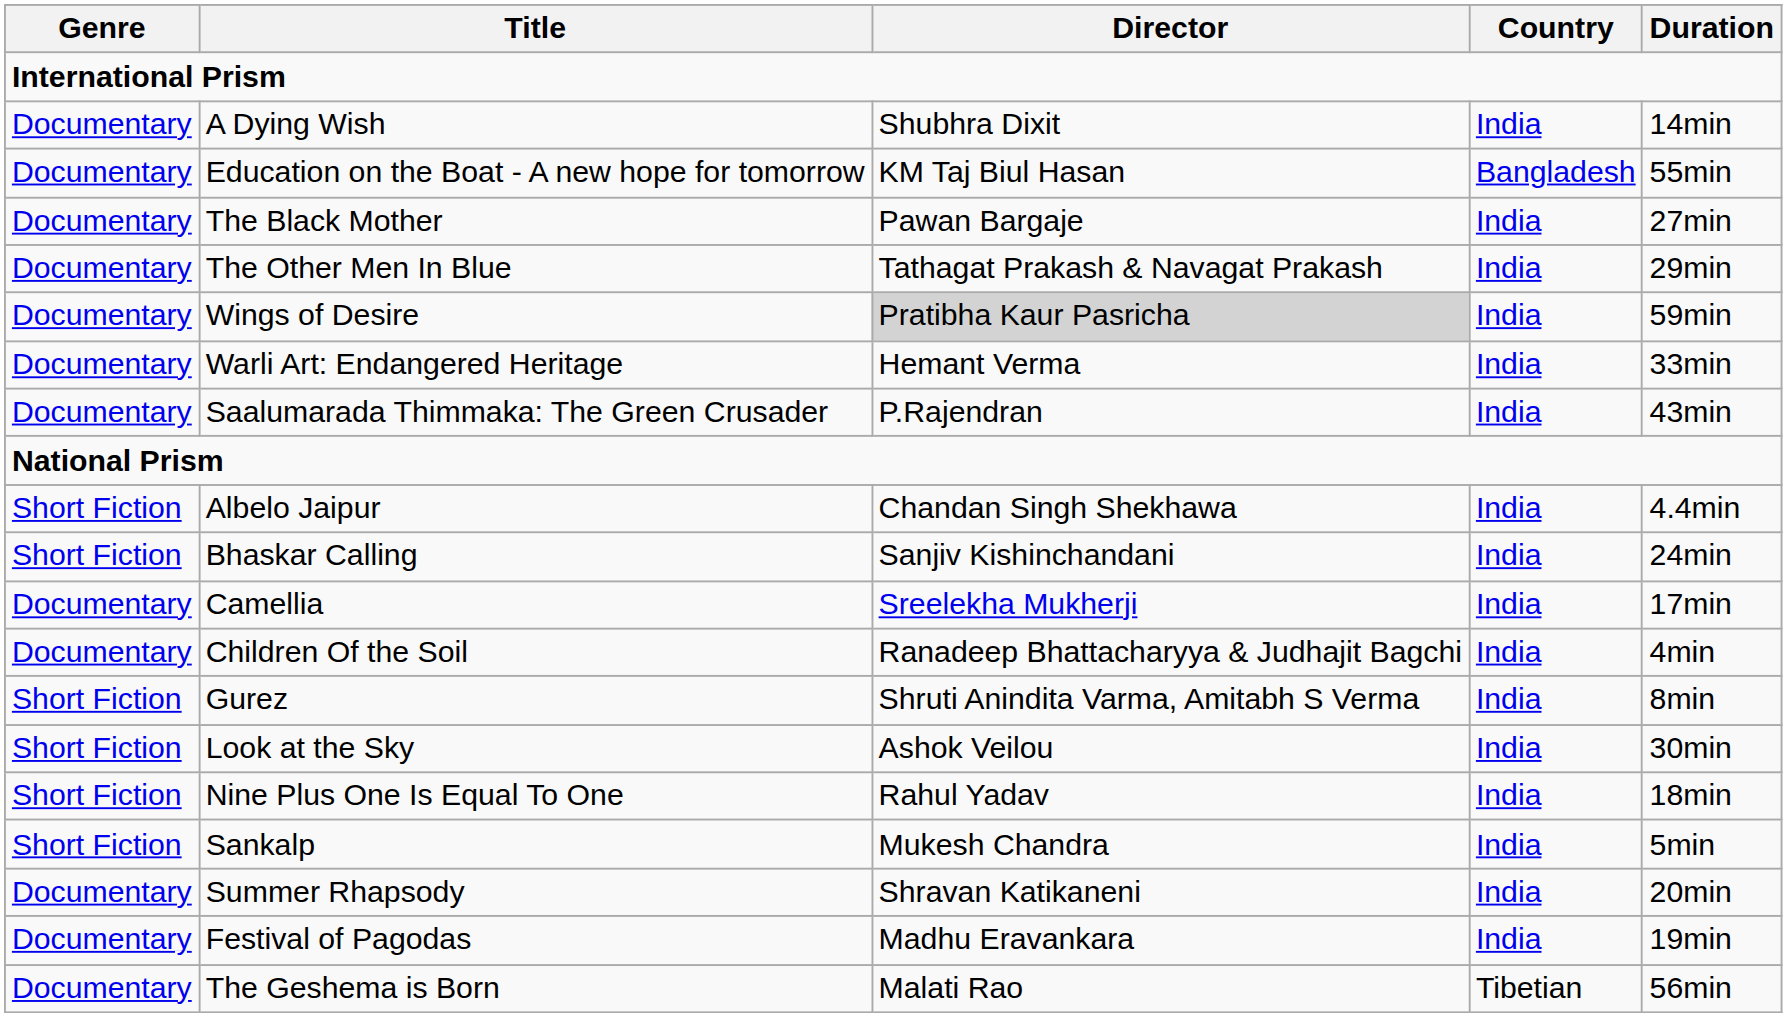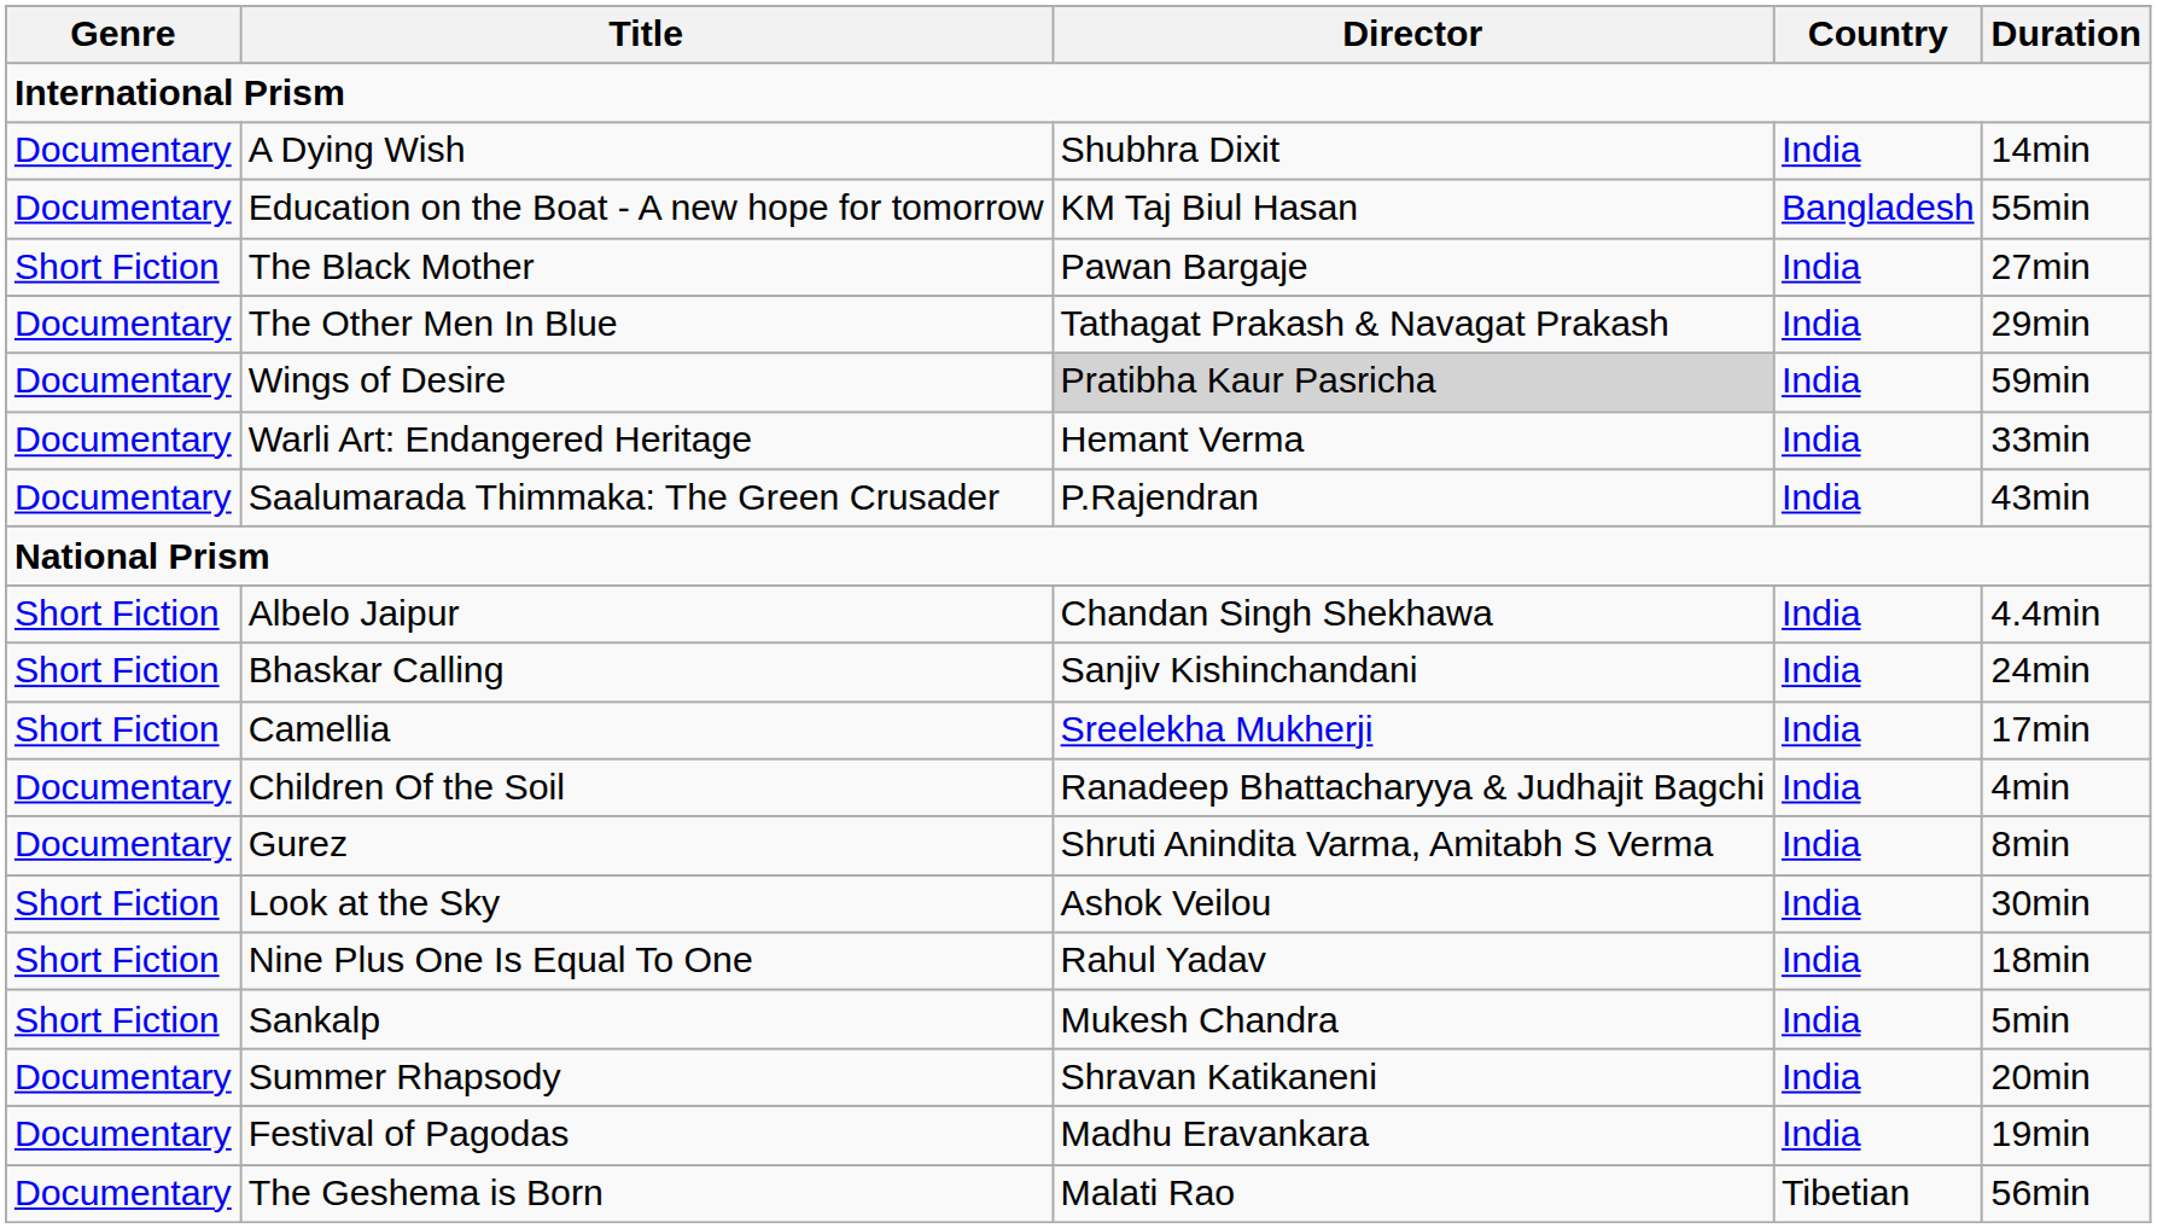 <table class="wikitable sortable">
 <tr>
 <th>Genre</th>
 <th>Title</th>
 <th>Director</th>
 <th>Country</th>
 <th>Duration</th>
 </tr>
 <tr>
 <td colspan="5"><strong>International Prism</strong></td>
 </tr>
 <tr>
 <td><a href='#'>Documentary</a></td>
 <td>A Dying Wish</td>
 <td>Shubhra Dixit</td>
 <td><a href='#'>India</a></td>
 <td>14min</td>
 </tr>
 <tr>
 <td><a href='#'>Documentary</a></td>
 <td>Education on the Boat - A new hope for tomorrow</td>
 <td>KM Taj Biul Hasan</td>
 <td><a href='#'>Bangladesh</a></td>
 <td>55min</td>
 </tr>
 <tr>
-<td><a href='#'>Documentary</a></td>
+<td><a href='#'>Short Fiction</a></td>
 <td>The Black Mother</td>
 <td>Pawan Bargaje</td>
 <td><a href='#'>India</a></td>
 <td>27min</td>
 </tr>
 <tr>
 <td><a href='#'>Documentary</a></td>
 <td>The Other Men In Blue</td>
 <td>Tathagat Prakash & Navagat Prakash</td>
 <td><a href='#'>India</a></td>
 <td>29min</td>
 </tr>
 <tr>
 <td><a href='#'>Documentary</a></td>
 <td>Wings of Desire</td>
 <td style="background: lightgrey;">Pratibha Kaur Pasricha</td>
 <td><a href='#'>India</a></td>
 <td>59min</td>
 </tr>
 <tr>
 <td><a href='#'>Documentary</a></td>
 <td>Warli Art: Endangered Heritage</td>
 <td>Hemant Verma</td>
 <td><a href='#'>India</a></td>
 <td>33min</td>
 </tr>
 <tr>
 <td><a href='#'>Documentary</a></td>
 <td>Saalumarada Thimmaka: The Green Crusader</td>
 <td>P.Rajendran</td>
 <td><a href='#'>India</a></td>
 <td>43min</td>
 </tr>
 <tr>
 <td colspan="5"><strong>National Prism</strong></td>
 </tr>
 <tr>
 <td><a href='#'>Short Fiction</a></td>
 <td>Albelo Jaipur</td>
 <td>Chandan Singh Shekhawa</td>
 <td><a href='#'>India</a></td>
 <td>4.4min</td>
 </tr>
 <tr>
 <td><a href='#'>Short Fiction</a></td>
 <td>Bhaskar Calling</td>
 <td>Sanjiv Kishinchandani</td>
 <td><a href='#'>India</a></td>
 <td>24min</td>
 </tr>
 <tr>
-<td><a href='#'>Documentary</a></td>
+<td><a href='#'>Short Fiction</a></td>
 <td>Camellia</td>
 <td><a href='#'>Sreelekha Mukherji</a></td>
 <td><a href='#'>India</a></td>
 <td>17min</td>
 </tr>
 <tr>
 <td><a href='#'>Documentary</a></td>
 <td>Children Of the Soil</td>
 <td>Ranadeep Bhattacharyya & Judhajit Bagchi</td>
 <td><a href='#'>India</a></td>
 <td>4min</td>
 </tr>
 <tr>
-<td><a href='#'>Short Fiction</a></td>
+<td><a href='#'>Documentary</a></td>
 <td>Gurez</td>
 <td>Shruti Anindita Varma, Amitabh S Verma</td>
 <td><a href='#'>India</a></td>
 <td>8min</td>
 </tr>
 <tr>
 <td><a href='#'>Short Fiction</a></td>
 <td>Look at the Sky</td>
 <td>Ashok Veilou</td>
 <td><a href='#'>India</a></td>
 <td>30min</td>
 </tr>
 <tr>
 <td><a href='#'>Short Fiction</a></td>
 <td>Nine Plus One Is Equal To One</td>
 <td>Rahul Yadav</td>
 <td><a href='#'>India</a></td>
 <td>18min</td>
 </tr>
 <tr>
 <td><a href='#'>Short Fiction</a></td>
 <td>Sankalp</td>
 <td>Mukesh Chandra</td>
 <td><a href='#'>India</a></td>
 <td>5min</td>
 </tr>
 <tr>
 <td><a href='#'>Documentary</a></td>
 <td>Summer Rhapsody</td>
 <td>Shravan Katikaneni</td>
 <td><a href='#'>India</a></td>
 <td>20min</td>
 </tr>
 <tr>
 <td><a href='#'>Documentary</a></td>
 <td>Festival of Pagodas</td>
 <td>Madhu Eravankara</td>
 <td><a href='#'>India</a></td>
 <td>19min</td>
 </tr>
 <tr>
 <td><a href='#'>Documentary</a></td>
 <td>The Geshema is Born</td>
 <td>Malati Rao</td>
 <td>Tibetian</td>
 <td>56min</td>
 </tr>
 </table>
